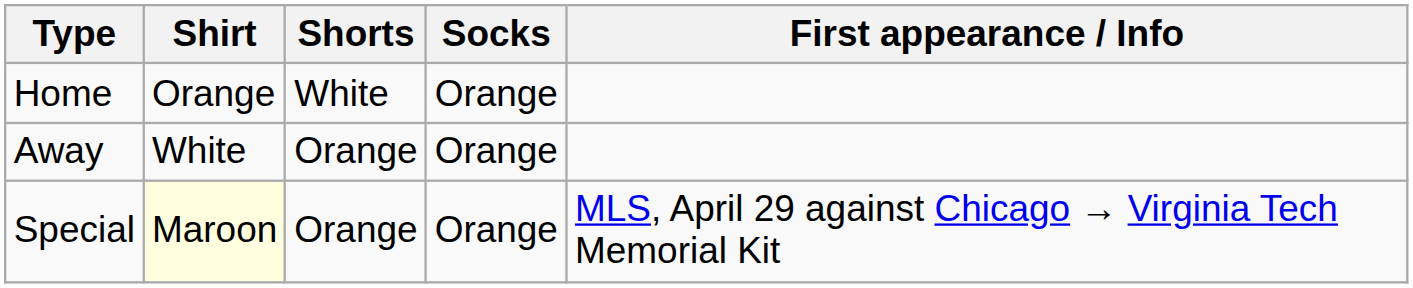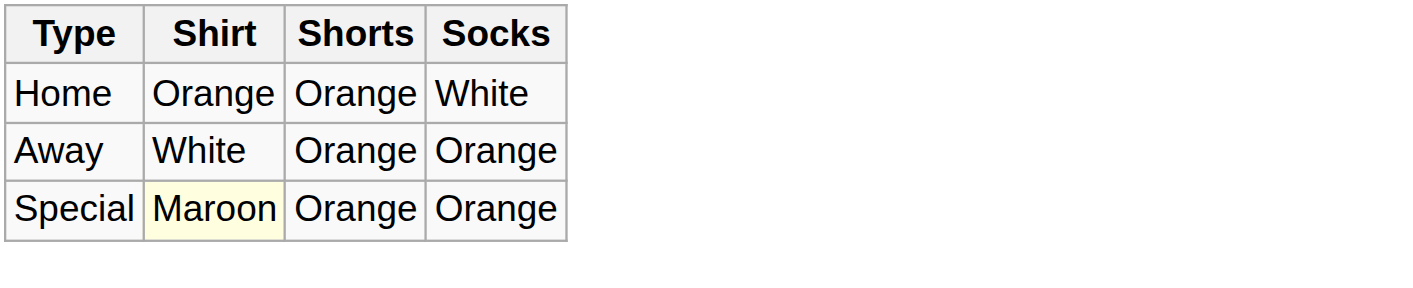 <table class="wikitable">
 <tr>
 <th>Type</th>
 <th>Shirt</th>
 <th>Shorts</th>
 <th>Socks</th>
-<th>First appearance / Info</th>
 </tr>
 <tr>
 <td>Home</td>
 <td>Orange</td>
+<td>Orange</td>
 <td>White</td>
-<td>Orange</td>
-<td></td>
 </tr>
 <tr>
 <td>Away</td>
 <td>White</td>
 <td>Orange</td>
 <td>Orange</td>
-<td></td>
 </tr>
 <tr>
 <td>Special</td>
 <td style="background: lightyellow;">Maroon</td>
 <td>Orange</td>
 <td>Orange</td>
-<td><a href='#'>MLS</a>, April 29 against <a href='#'>Chicago</a> → <a href='#'>Virginia Tech</a> Memorial Kit</td>
 </tr>
 </table>
